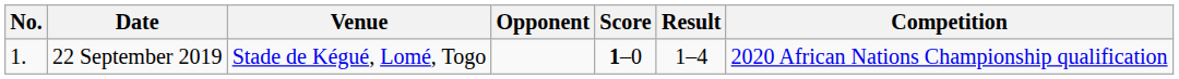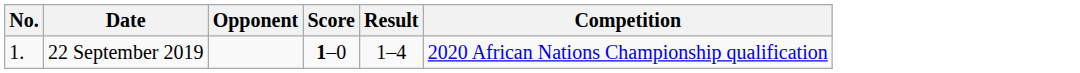 <table class="wikitable" style="font-size:100%;">
 <tr>
 <th>No.</th>
 <th>Date</th>
-<th>Venue</th>
 <th>Opponent</th>
 <th>Score</th>
 <th>Result</th>
 <th>Competition</th>
 </tr>
 <tr>
 <td>1.</td>
 <td>22 September 2019</td>
-<td><a href='#'>Stade de Kégué</a>, <a href='#'>Lomé</a>, Togo</td>
 <td></td>
 <td align=center><strong>1</strong>–0</td>
 <td align=center>1–4</td>
 <td><a href='#'>2020 African Nations Championship qualification</a></td>
 </tr>
 </table>
